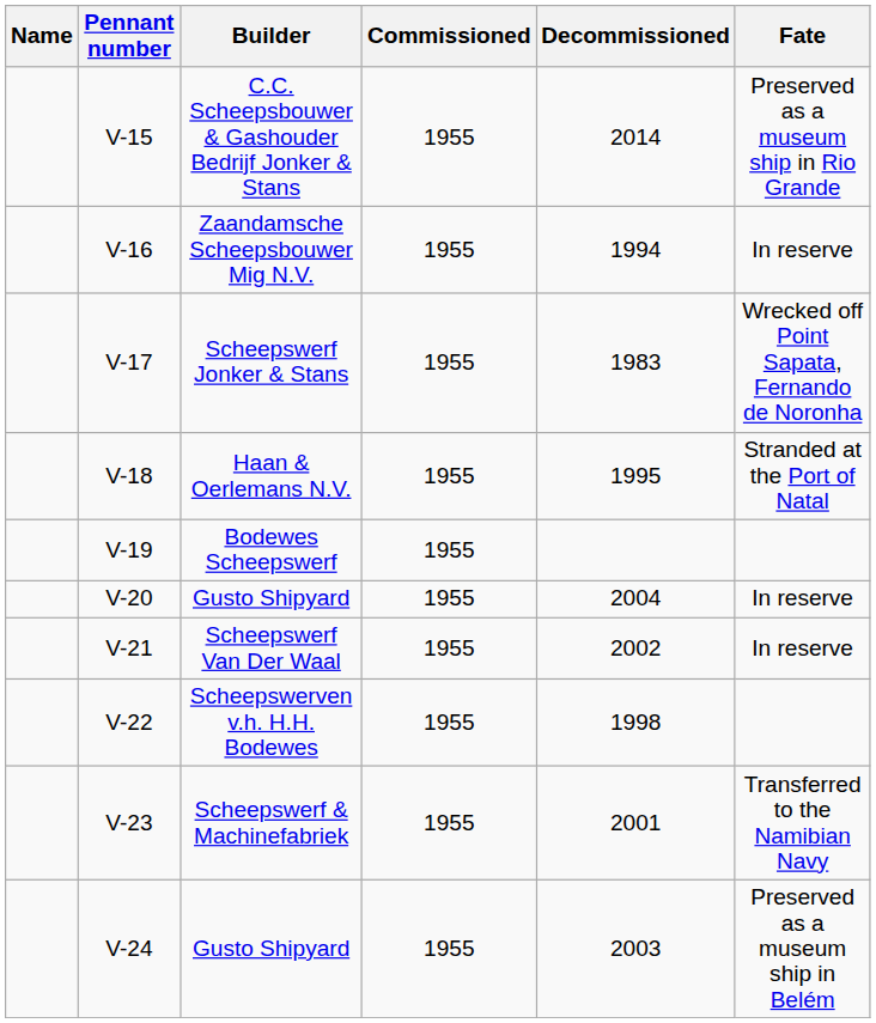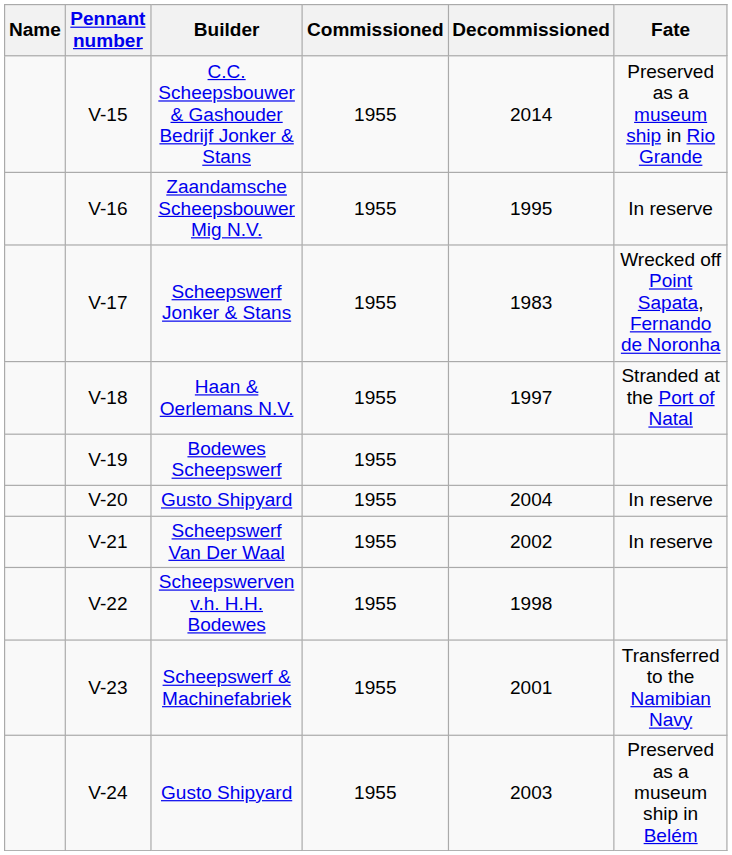 <table class="wikitable" style="text-align:center;">
 <tr>
 <th>Name</th>
 <th><a href='#'>Pennant number</a></th>
 <th>Builder</th>
 <th>Commissioned</th>
 <th>Decommissioned</th>
 <th>Fate</th>
 </tr>
 <tr>
 <td></td>
 <td>V-15</td>
 <td><a href='#'>C.C. Scheepsbouwer & Gashouder Bedrijf Jonker & Stans</a></td>
 <td>1955</td>
 <td>2014</td>
 <td>Preserved as a <a href='#'>museum ship</a> in <a href='#'>Rio Grande</a></td>
 </tr>
 <tr>
 <td></td>
 <td>V-16</td>
 <td><a href='#'>Zaandamsche Scheepsbouwer Mig N.V.</a></td>
 <td>1955</td>
-<td>1994</td>
+<td>1995</td>
 <td>In reserve</td>
 </tr>
 <tr>
 <td></td>
 <td>V-17</td>
 <td><a href='#'>Scheepswerf Jonker & Stans</a></td>
 <td>1955</td>
 <td>1983</td>
 <td>Wrecked off <a href='#'>Point Sapata</a>, <a href='#'>Fernando de Noronha</a></td>
 </tr>
 <tr>
 <td></td>
 <td>V-18</td>
 <td><a href='#'>Haan & Oerlemans N.V.</a></td>
 <td>1955</td>
-<td>1995</td>
+<td>1997</td>
 <td>Stranded at the <a href='#'>Port of Natal</a></td>
 </tr>
 <tr>
 <td></td>
 <td>V-19</td>
 <td><a href='#'>Bodewes Scheepswerf</a></td>
 <td>1955</td>
 <td></td>
 <td></td>
 </tr>
 <tr>
 <td></td>
 <td>V-20</td>
 <td><a href='#'>Gusto Shipyard</a></td>
 <td>1955</td>
 <td>2004</td>
 <td>In reserve</td>
 </tr>
 <tr>
 <td></td>
 <td>V-21</td>
 <td><a href='#'>Scheepswerf Van Der Waal</a></td>
 <td>1955</td>
 <td>2002</td>
 <td>In reserve</td>
 </tr>
 <tr>
 <td></td>
 <td>V-22</td>
 <td><a href='#'>Scheepswerven v.h. H.H. Bodewes</a></td>
 <td>1955</td>
 <td>1998</td>
 <td></td>
 </tr>
 <tr>
 <td></td>
 <td>V-23</td>
 <td><a href='#'>Scheepswerf & Machinefabriek</a></td>
 <td>1955</td>
 <td>2001</td>
 <td>Transferred to the <a href='#'>Namibian Navy</a></td>
 </tr>
 <tr>
 <td></td>
 <td>V-24</td>
 <td><a href='#'>Gusto Shipyard</a></td>
 <td>1955</td>
 <td>2003</td>
 <td>Preserved as a museum ship in <a href='#'>Belém</a></td>
 </tr>
 </table>
